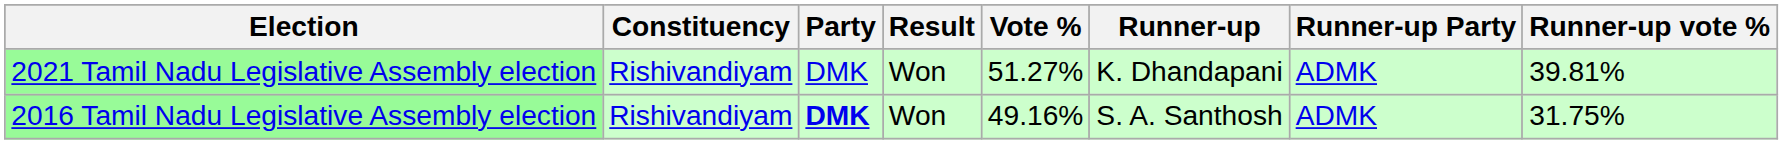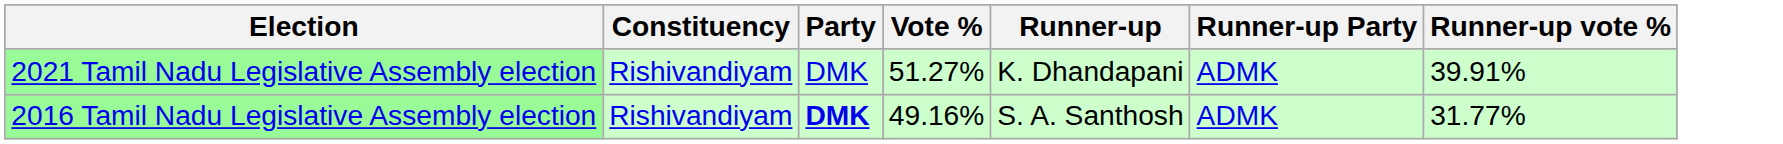 <table class="wikitable">
 <tr>
 <th>Election</th>
 <th>Constituency</th>
 <th>Party</th>
-<th>Result</th>
 <th>Vote %</th>
 <th>Runner-up</th>
 <th>Runner-up Party</th>
 <th>Runner-up vote %</th>
 </tr>
 <tr style="background:#cfc;">
 <td bgcolor=#98FB98><a href='#'>2021 Tamil Nadu Legislative Assembly election</a></td>
 <td><a href='#'>Rishivandiyam</a></td>
 <td><a href='#'>DMK</a></td>
-<td>Won</td>
 <td>51.27%</td>
 <td>K. Dhandapani</td>
 <td><a href='#'>ADMK</a></td>
-<td>39.81%</td>
+<td>39.91%</td>
 </tr>
 <tr style="background:#cfc;">
 <td bgcolor=#98FB98><a href='#'>2016 Tamil Nadu Legislative Assembly election</a></td>
 <td><a href='#'>Rishivandiyam</a></td>
 <td><strong><a href='#'>DMK</a></strong></td>
-<td>Won</td>
 <td>49.16%</td>
 <td>S. A. Santhosh</td>
 <td><a href='#'>ADMK</a></td>
-<td>31.75%</td>
+<td>31.77%</td>
 </tr>
 </table>
